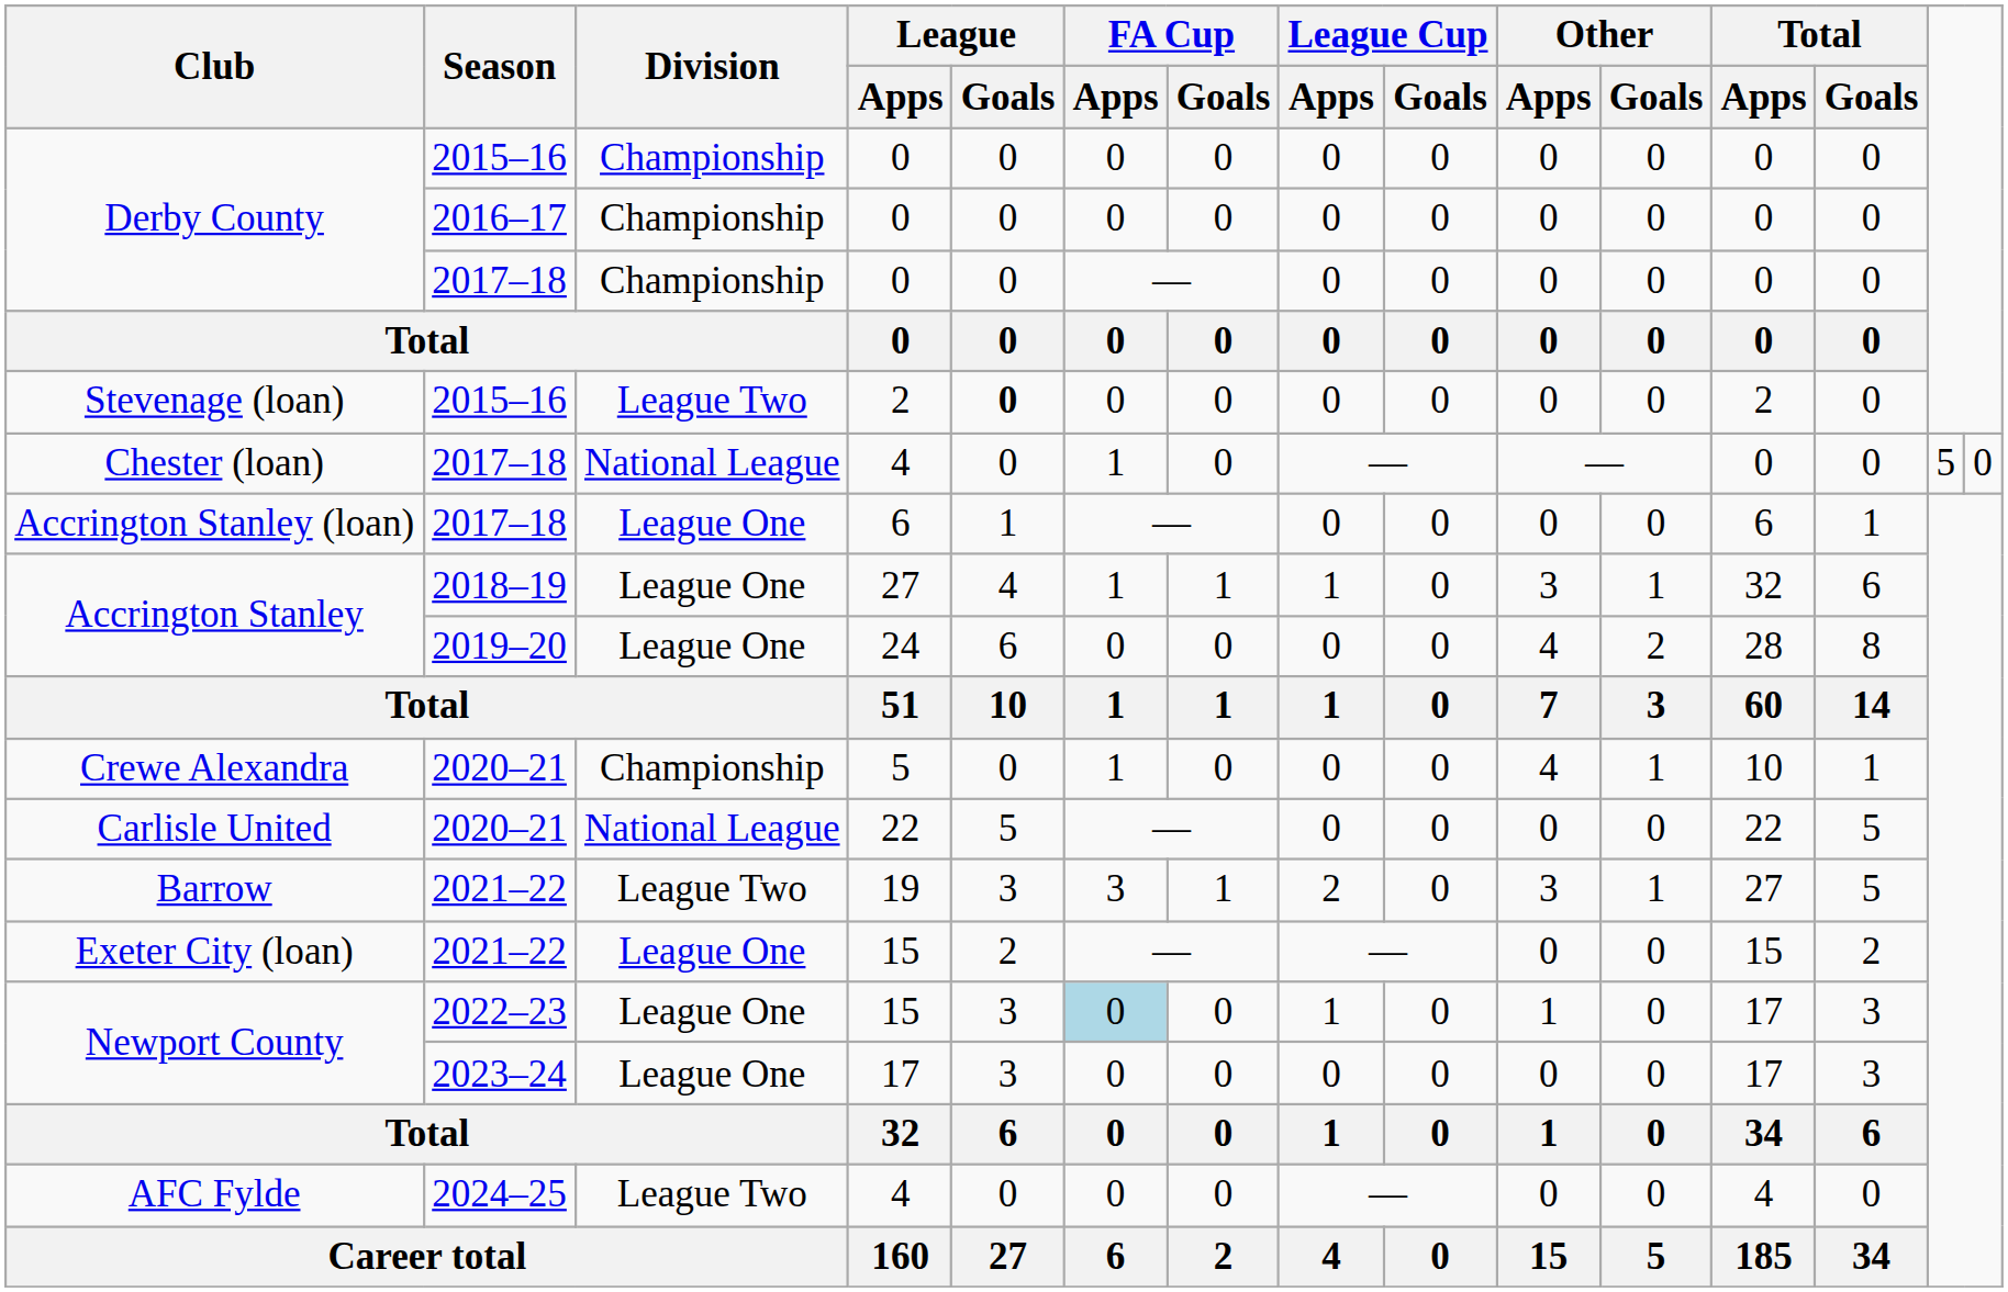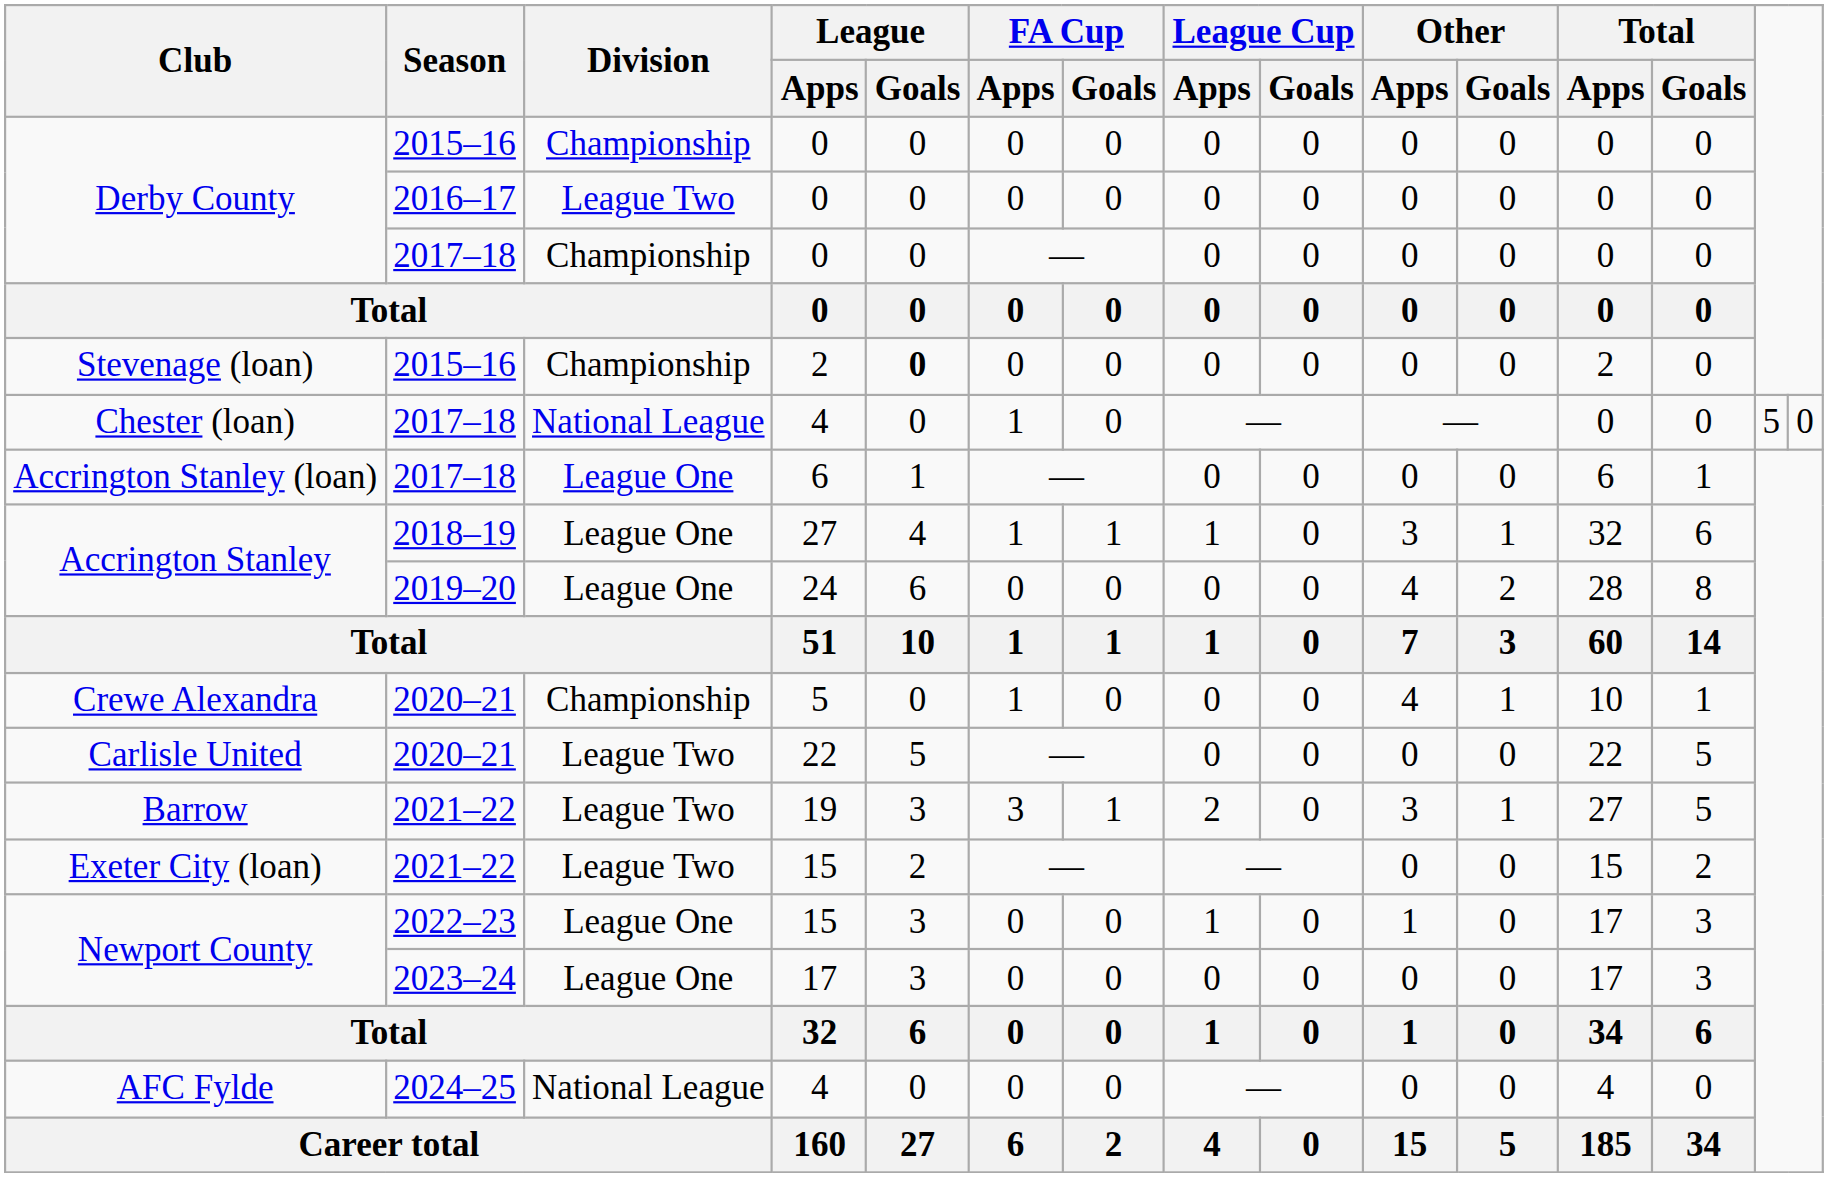 <table class="wikitable" style="text-align:center;">
 <tr>
 <th rowspan="2">Club</th>
 <th rowspan="2">Season</th>
 <th rowspan="2">Division</th>
 <th colspan="2">League</th>
 <th colspan="2"><a href='#'>FA Cup</a></th>
 <th colspan="2"><a href='#'>League Cup</a></th>
 <th colspan="2">Other</th>
 <th colspan="2">Total</th>
 </tr>
 <tr>
 <th>Apps</th>
 <th>Goals</th>
 <th>Apps</th>
 <th>Goals</th>
 <th>Apps</th>
 <th>Goals</th>
 <th>Apps</th>
 <th>Goals</th>
 <th>Apps</th>
 <th>Goals</th>
 </tr>
 <tr>
 <td rowspan="3"><a href='#'>Derby County</a></td>
 <td><a href='#'>2015–16</a></td>
 <td><a href='#'>Championship</a></td>
 <td>0</td>
 <td>0</td>
 <td>0</td>
 <td>0</td>
 <td>0</td>
 <td>0</td>
 <td>0</td>
 <td>0</td>
 <td>0</td>
 <td>0</td>
 </tr>
 <tr>
 <td><a href='#'>2016–17</a></td>
-<td>Championship</td>
+<td><a href='#'>League Two</a></td>
 <td>0</td>
 <td>0</td>
 <td>0</td>
 <td>0</td>
 <td>0</td>
 <td>0</td>
 <td>0</td>
 <td>0</td>
 <td>0</td>
 <td>0</td>
 </tr>
 <tr>
 <td><a href='#'>2017–18</a></td>
 <td>Championship</td>
 <td>0</td>
 <td>0</td>
 <td colspan=2>—</td>
 <td>0</td>
 <td>0</td>
 <td>0</td>
 <td>0</td>
 <td>0</td>
 <td>0</td>
 </tr>
 <tr>
 <th colspan="3">Total</th>
 <th>0</th>
 <th>0</th>
 <th>0</th>
 <th>0</th>
 <th>0</th>
 <th>0</th>
 <th>0</th>
 <th>0</th>
 <th>0</th>
 <th>0</th>
 </tr>
 <tr>
 <td><a href='#'>Stevenage</a> (loan)</td>
 <td><a href='#'>2015–16</a></td>
-<td><a href='#'>League Two</a></td>
+<td>Championship</td>
 <td>2</td>
 <td><strong>0</strong></td>
 <td>0</td>
 <td>0</td>
 <td>0</td>
 <td>0</td>
 <td>0</td>
 <td>0</td>
 <td>2</td>
 <td>0</td>
 </tr>
 <tr>
 <td><a href='#'>Chester</a> (loan)</td>
 <td><a href='#'>2017–18</a></td>
 <td><a href='#'>National League</a></td>
 <td>4</td>
 <td>0</td>
 <td>1</td>
 <td>0</td>
 <td colspan=2>—</td>
 <td colspan=2>—</td>
 <td>0</td>
 <td>0</td>
 <td>5</td>
 <td>0</td>
 </tr>
 <tr>
 <td><a href='#'>Accrington Stanley</a> (loan)</td>
 <td><a href='#'>2017–18</a></td>
 <td><a href='#'>League One</a></td>
 <td>6</td>
 <td>1</td>
 <td colspan=2>—</td>
 <td>0</td>
 <td>0</td>
 <td>0</td>
 <td>0</td>
 <td>6</td>
 <td>1</td>
 </tr>
 <tr>
 <td rowspan="2"><a href='#'>Accrington Stanley</a></td>
 <td><a href='#'>2018–19</a></td>
 <td>League One</td>
 <td>27</td>
 <td>4</td>
 <td>1</td>
 <td>1</td>
 <td>1</td>
 <td>0</td>
 <td>3</td>
 <td>1</td>
 <td>32</td>
 <td>6</td>
 </tr>
 <tr>
 <td><a href='#'>2019–20</a></td>
 <td>League One</td>
 <td>24</td>
 <td>6</td>
 <td>0</td>
 <td>0</td>
 <td>0</td>
 <td>0</td>
 <td>4</td>
 <td>2</td>
 <td>28</td>
 <td>8</td>
 </tr>
 <tr>
 <th colspan="3">Total</th>
 <th>51</th>
 <th>10</th>
 <th>1</th>
 <th>1</th>
 <th>1</th>
 <th>0</th>
 <th>7</th>
 <th>3</th>
 <th>60</th>
 <th>14</th>
 </tr>
 <tr>
 <td><a href='#'>Crewe Alexandra</a></td>
 <td><a href='#'>2020–21</a></td>
 <td>Championship</td>
 <td>5</td>
 <td>0</td>
 <td>1</td>
 <td>0</td>
 <td>0</td>
 <td>0</td>
 <td>4</td>
 <td>1</td>
 <td>10</td>
 <td>1</td>
 </tr>
 <tr>
 <td><a href='#'>Carlisle United</a></td>
 <td><a href='#'>2020–21</a></td>
-<td><a href='#'>National League</a></td>
+<td>League Two</td>
 <td>22</td>
 <td>5</td>
 <td colspan=2>—</td>
 <td>0</td>
 <td>0</td>
 <td>0</td>
 <td>0</td>
 <td>22</td>
 <td>5</td>
 </tr>
 <tr>
 <td><a href='#'>Barrow</a></td>
 <td><a href='#'>2021–22</a></td>
 <td>League Two</td>
 <td>19</td>
 <td>3</td>
 <td>3</td>
 <td>1</td>
 <td>2</td>
 <td>0</td>
 <td>3</td>
 <td>1</td>
 <td>27</td>
 <td>5</td>
 </tr>
 <tr>
 <td><a href='#'>Exeter City</a> (loan)</td>
 <td><a href='#'>2021–22</a></td>
-<td><a href='#'>League One</a></td>
+<td>League Two</td>
 <td>15</td>
 <td>2</td>
 <td colspan=2>—</td>
 <td colspan=2>—</td>
 <td>0</td>
 <td>0</td>
 <td>15</td>
 <td>2</td>
 </tr>
 <tr>
 <td rowspan="2"><a href='#'>Newport County</a></td>
 <td><a href='#'>2022–23</a></td>
 <td>League One</td>
 <td>15</td>
 <td>3</td>
-<td style="background: lightblue;">0</td>
+<td>0</td>
 <td>0</td>
 <td>1</td>
 <td>0</td>
 <td>1</td>
 <td>0</td>
 <td>17</td>
 <td>3</td>
 </tr>
 <tr>
 <td><a href='#'>2023–24</a></td>
 <td>League One</td>
 <td>17</td>
 <td>3</td>
 <td>0</td>
 <td>0</td>
 <td>0</td>
 <td>0</td>
 <td>0</td>
 <td>0</td>
 <td>17</td>
 <td>3</td>
 </tr>
 <tr>
 <th colspan="3">Total</th>
 <th>32</th>
 <th>6</th>
 <th>0</th>
 <th>0</th>
 <th>1</th>
 <th>0</th>
 <th>1</th>
 <th>0</th>
 <th>34</th>
 <th>6</th>
 </tr>
 <tr>
 <td><a href='#'>AFC Fylde</a></td>
 <td><a href='#'>2024–25</a></td>
-<td>League Two</td>
+<td>National League</td>
 <td>4</td>
 <td>0</td>
 <td>0</td>
 <td>0</td>
 <td colspan=2>—</td>
 <td>0</td>
 <td>0</td>
 <td>4</td>
 <td>0</td>
 </tr>
 <tr>
 <th colspan="3">Career total</th>
 <th>160</th>
 <th>27</th>
 <th>6</th>
 <th>2</th>
 <th>4</th>
 <th>0</th>
 <th>15</th>
 <th>5</th>
 <th>185</th>
 <th>34</th>
 </tr>
 </table>
